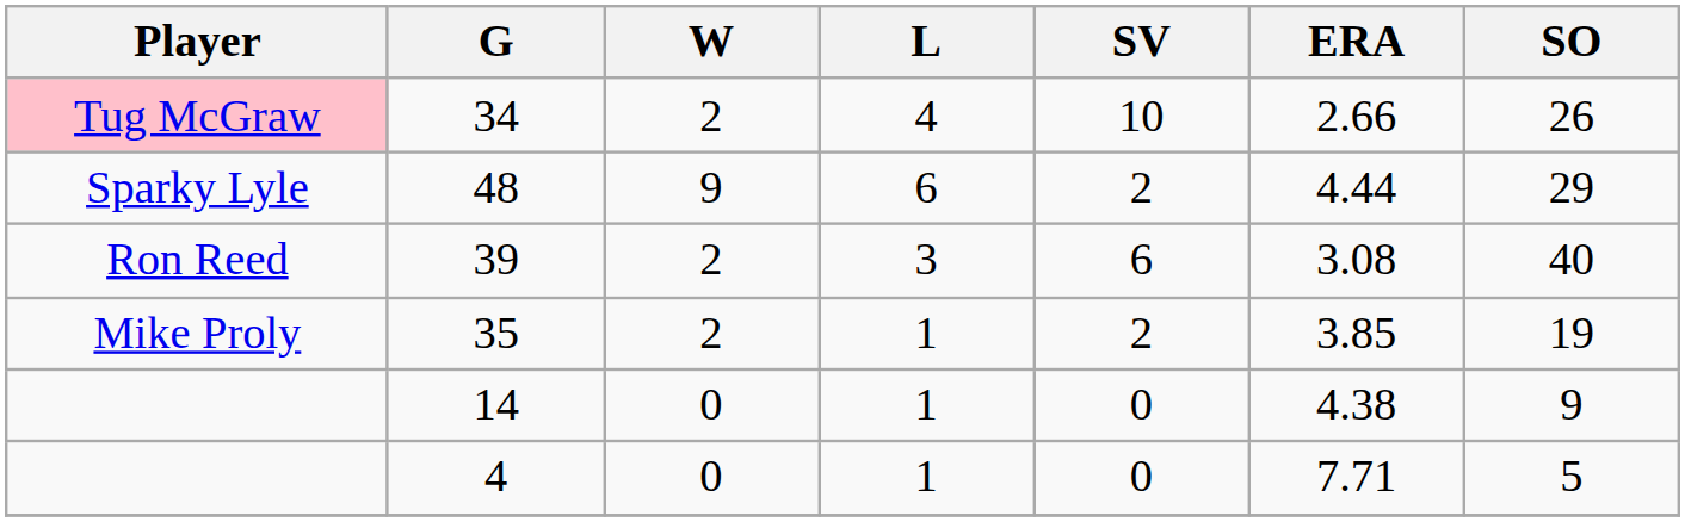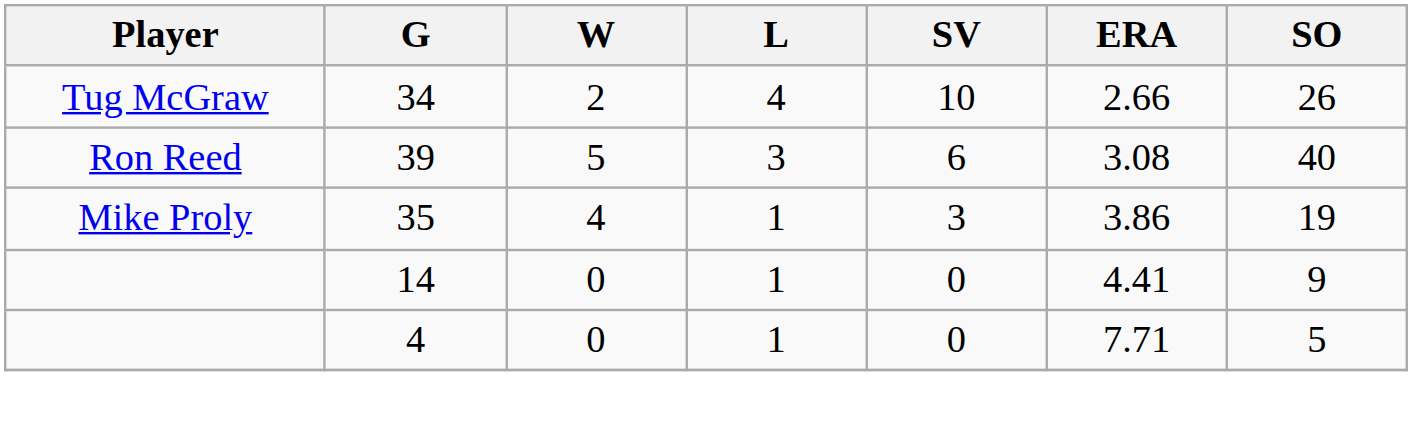 <table class="wikitable sortable">
 <tr>
 <th bgcolor="#DDDDFF" width="16%">Player</th>
 <th bgcolor="#DDDDFF" width="9%">G</th>
 <th bgcolor="#DDDDFF" width="9%">W</th>
 <th bgcolor="#DDDDFF" width="9%">L</th>
 <th bgcolor="#DDDDFF" width="9%">SV</th>
 <th bgcolor="#DDDDFF" width="9%">ERA</th>
 <th bgcolor="#DDDDFF" width="9%">SO</th>
 </tr>
 <tr align="center">
-<td style="background: pink;"><a href='#'>Tug McGraw</a></td>
+<td><a href='#'>Tug McGraw</a></td>
 <td>34</td>
 <td>2</td>
 <td>4</td>
 <td>10</td>
 <td>2.66</td>
 <td>26</td>
 </tr>
 <tr align=center>
-<td><a href='#'>Sparky Lyle</a></td>
-<td>48</td>
-<td>9</td>
-<td>6</td>
-<td>2</td>
-<td>4.44</td>
-<td>29</td>
-</tr>
-<tr align=center>
 <td><a href='#'>Ron Reed</a></td>
 <td>39</td>
-<td>2</td>
+<td>5</td>
 <td>3</td>
 <td>6</td>
 <td>3.08</td>
 <td>40</td>
 </tr>
 <tr align=center>
 <td><a href='#'>Mike Proly</a></td>
 <td>35</td>
-<td>2</td>
+<td>4</td>
 <td>1</td>
-<td>2</td>
-<td>3.85</td>
+<td>3</td>
+<td>3.86</td>
 <td>19</td>
 </tr>
 <tr align=center>
 <td></td>
 <td>14</td>
 <td>0</td>
 <td>1</td>
 <td>0</td>
-<td>4.38</td>
+<td>4.41</td>
 <td>9</td>
 </tr>
 <tr align="center">
 <td></td>
 <td>4</td>
 <td>0</td>
 <td>1</td>
 <td>0</td>
 <td>7.71</td>
 <td>5</td>
 </tr>
 <tr align="center">
 </tr>
 </table>
